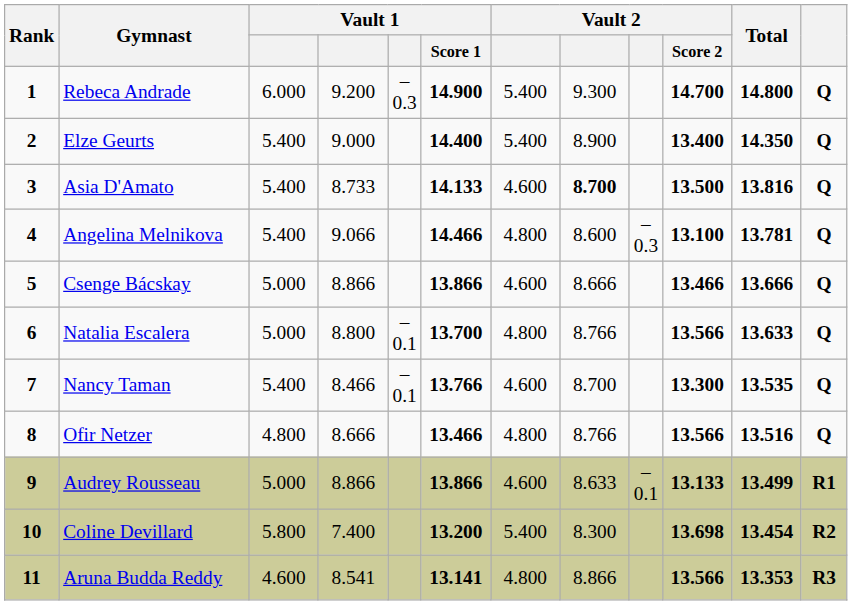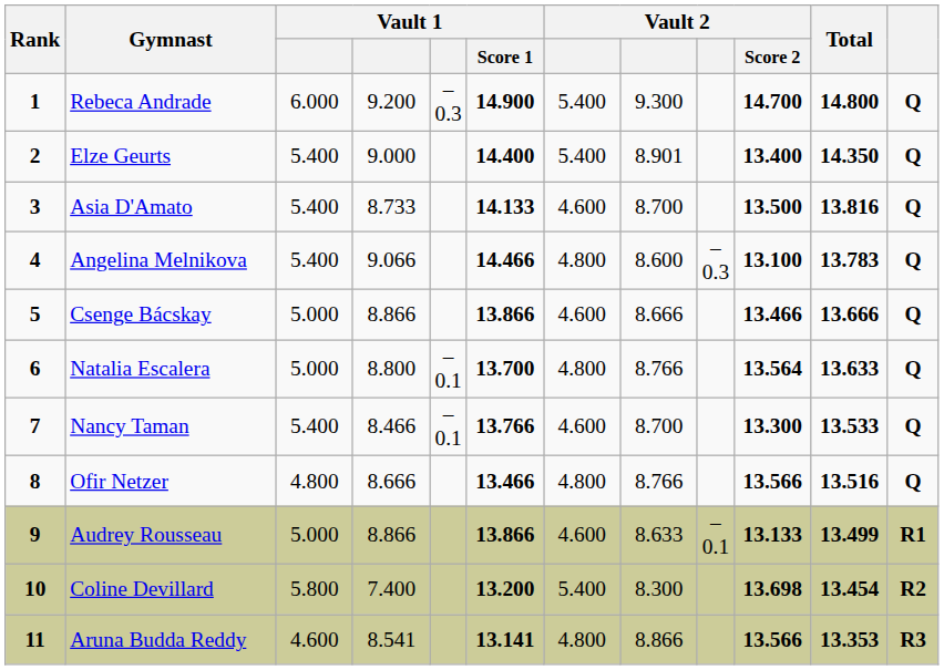 <table class="wikitable sortable" style="text-align:center;">
 <tr>
 <th rowspan="2" style="width:15px;">Rank</th>
 <th rowspan="2" style="width:150px;">Gymnast</th>
 <th colspan="4">Vault 1</th>
 <th colspan="4">Vault 2</th>
 <th rowspan="2" style="width:50px;">Total</th>
 <th rowspan="2" style="width:30px;"><small></small></th>
 </tr>
 <tr>
 <th style="width:50px;"><small></small></th>
 <th style="width:50px;"><small></small></th>
 <th style="width:20px;"><small></small></th>
 <th style="width:50px;"><small>Score 1</small></th>
 <th style="width:50px;"><small></small></th>
 <th style="width:50px;"><small></small></th>
 <th style="width:20px;"><small></small></th>
 <th style="width:50px;"><small>Score 2</small></th>
 </tr>
 <tr>
 <td scope="row" style="text-align:center"><strong>1</strong></td>
 <td style="height:30px; text-align:left;"> <a href='#'>Rebeca Andrade</a></td>
 <td>6.000</td>
 <td>9.200</td>
 <td>–0.3</td>
 <td><strong>14.900</strong></td>
 <td>5.400</td>
 <td>9.300</td>
 <td></td>
 <td><strong>14.700</strong></td>
 <td><strong>14.800</strong></td>
 <td><strong>Q</strong></td>
 </tr>
 <tr>
 <td scope="row" style="text-align:center"><strong>2</strong></td>
 <td style="height:30px; text-align:left;"> <a href='#'>Elze Geurts</a></td>
 <td>5.400</td>
 <td>9.000</td>
 <td></td>
 <td><strong>14.400</strong></td>
 <td>5.400</td>
-<td>8.900</td>
+<td>8.901</td>
 <td></td>
 <td><strong>13.400</strong></td>
 <td><strong>14.350</strong></td>
 <td><strong>Q</strong></td>
 </tr>
 <tr>
 <td scope="row" style="text-align:center"><strong>3</strong></td>
 <td style="height:30px; text-align:left;"> <a href='#'>Asia D'Amato</a></td>
 <td>5.400</td>
 <td>8.733</td>
 <td></td>
 <td><strong>14.133</strong></td>
 <td>4.600</td>
-<td><strong>8.700</strong></td>
+<td>8.700</td>
 <td></td>
 <td><strong>13.500</strong></td>
 <td><strong>13.816</strong></td>
 <td><strong>Q</strong></td>
 </tr>
 <tr>
 <td scope="row" style="text-align:center"><strong>4</strong></td>
 <td style="height:30px; text-align:left;"> <a href='#'>Angelina Melnikova</a></td>
 <td>5.400</td>
 <td>9.066</td>
 <td></td>
 <td><strong>14.466</strong></td>
 <td>4.800</td>
 <td>8.600</td>
 <td>–0.3</td>
 <td><strong>13.100</strong></td>
-<td><strong>13.781</strong></td>
+<td><strong>13.783</strong></td>
 <td><strong>Q</strong></td>
 </tr>
 <tr>
 <td scope="row" style="text-align:center"><strong>5</strong></td>
 <td style="height:30px; text-align:left;"> <a href='#'>Csenge Bácskay</a></td>
 <td>5.000</td>
 <td>8.866</td>
 <td></td>
 <td><strong>13.866</strong></td>
 <td>4.600</td>
 <td>8.666</td>
 <td></td>
 <td><strong>13.466</strong></td>
 <td><strong>13.666</strong></td>
 <td><strong>Q</strong></td>
 </tr>
 <tr>
 <td scope="row" style="text-align:center"><strong>6</strong></td>
 <td style="height:30px; text-align:left;"> <a href='#'>Natalia Escalera</a></td>
 <td>5.000</td>
 <td>8.800</td>
 <td>–0.1</td>
 <td><strong>13.700</strong></td>
 <td>4.800</td>
 <td>8.766</td>
 <td></td>
-<td><strong>13.566</strong></td>
+<td><strong>13.564</strong></td>
 <td><strong>13.633</strong></td>
 <td><strong>Q</strong></td>
 </tr>
 <tr>
 <td scope="row" style="text-align:center"><strong>7</strong></td>
 <td style="height:30px; text-align:left;"> <a href='#'>Nancy Taman</a></td>
 <td>5.400</td>
 <td>8.466</td>
 <td>–0.1</td>
 <td><strong>13.766</strong></td>
 <td>4.600</td>
 <td>8.700</td>
 <td></td>
 <td><strong>13.300</strong></td>
-<td><strong>13.535</strong></td>
+<td><strong>13.533</strong></td>
 <td><strong>Q</strong></td>
 </tr>
 <tr>
 <td scope="row" style="text-align:center"><strong>8</strong></td>
 <td style="height:30px; text-align:left;"> <a href='#'>Ofir Netzer</a></td>
 <td>4.800</td>
 <td>8.666</td>
 <td></td>
 <td><strong>13.466</strong></td>
 <td>4.800</td>
 <td>8.766</td>
 <td></td>
 <td><strong>13.566</strong></td>
 <td><strong>13.516</strong></td>
 <td><strong>Q</strong></td>
 </tr>
 <tr style="background:#cccc99;">
 <td scope="row" style="text-align:center"><strong>9</strong></td>
 <td style="height:30px; text-align:left;"> <a href='#'>Audrey Rousseau</a></td>
 <td>5.000</td>
 <td>8.866</td>
 <td></td>
 <td><strong>13.866</strong></td>
 <td>4.600</td>
 <td>8.633</td>
 <td>–0.1</td>
 <td><strong>13.133</strong></td>
 <td><strong>13.499</strong></td>
 <td><strong>R1</strong></td>
 </tr>
 <tr style="background:#cccc99;">
 <td scope="row" style="text-align:center"><strong>10</strong></td>
 <td style="height:30px; text-align:left;"> <a href='#'>Coline Devillard</a></td>
 <td>5.800</td>
 <td>7.400</td>
 <td></td>
 <td><strong>13.200</strong></td>
 <td>5.400</td>
 <td>8.300</td>
 <td></td>
 <td><strong>13.698</strong></td>
 <td><strong>13.454</strong></td>
 <td><strong>R2</strong></td>
 </tr>
 <tr style="background:#cccc99;">
 <td scope="row" style="text-align:center"><strong>11</strong></td>
 <td style="height:30px; text-align:left;"> <a href='#'>Aruna Budda Reddy</a></td>
 <td>4.600</td>
 <td>8.541</td>
 <td></td>
 <td><strong>13.141</strong></td>
 <td>4.800</td>
 <td>8.866</td>
 <td></td>
 <td><strong>13.566</strong></td>
 <td><strong>13.353</strong></td>
 <td><strong>R3</strong></td>
 </tr>
 </table>
